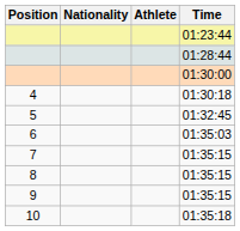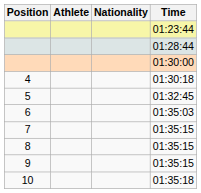 <table class="wikitable sortable">
 <tr>
 <th scope="col">Position</th>
+<th scope="col">Athlete</th>
 <th scope="col">Nationality</th>
-<th scope="col">Athlete</th>
 <th scope="col">Time</th>
 </tr>
 <tr bgcolor="#F7F6A8">
 <td align=center></td>
 <td></td>
 <td></td>
 <td>01:23:44</td>
 </tr>
 <tr bgcolor="#DCE5E5">
 <td align=center></td>
 <td></td>
 <td></td>
 <td>01:28:44</td>
 </tr>
 <tr bgcolor="#FFDAB9">
 <td align=center></td>
 <td></td>
 <td></td>
 <td>01:30:00</td>
 </tr>
 <tr>
 <td align=center>4</td>
 <td></td>
 <td></td>
 <td>01:30:18</td>
 </tr>
 <tr>
 <td align=center>5</td>
 <td></td>
 <td></td>
 <td>01:32:45</td>
 </tr>
 <tr>
 <td align=center>6</td>
 <td></td>
 <td></td>
 <td>01:35:03</td>
 </tr>
 <tr>
 <td align=center>7</td>
 <td></td>
 <td></td>
 <td>01:35:15</td>
 </tr>
 <tr>
 <td align=center>8</td>
 <td></td>
 <td></td>
 <td>01:35:15</td>
 </tr>
 <tr>
 <td align=center>9</td>
 <td></td>
 <td></td>
 <td>01:35:15</td>
 </tr>
 <tr>
 <td align=center>10</td>
 <td></td>
 <td></td>
 <td>01:35:18</td>
 </tr>
 </table>
